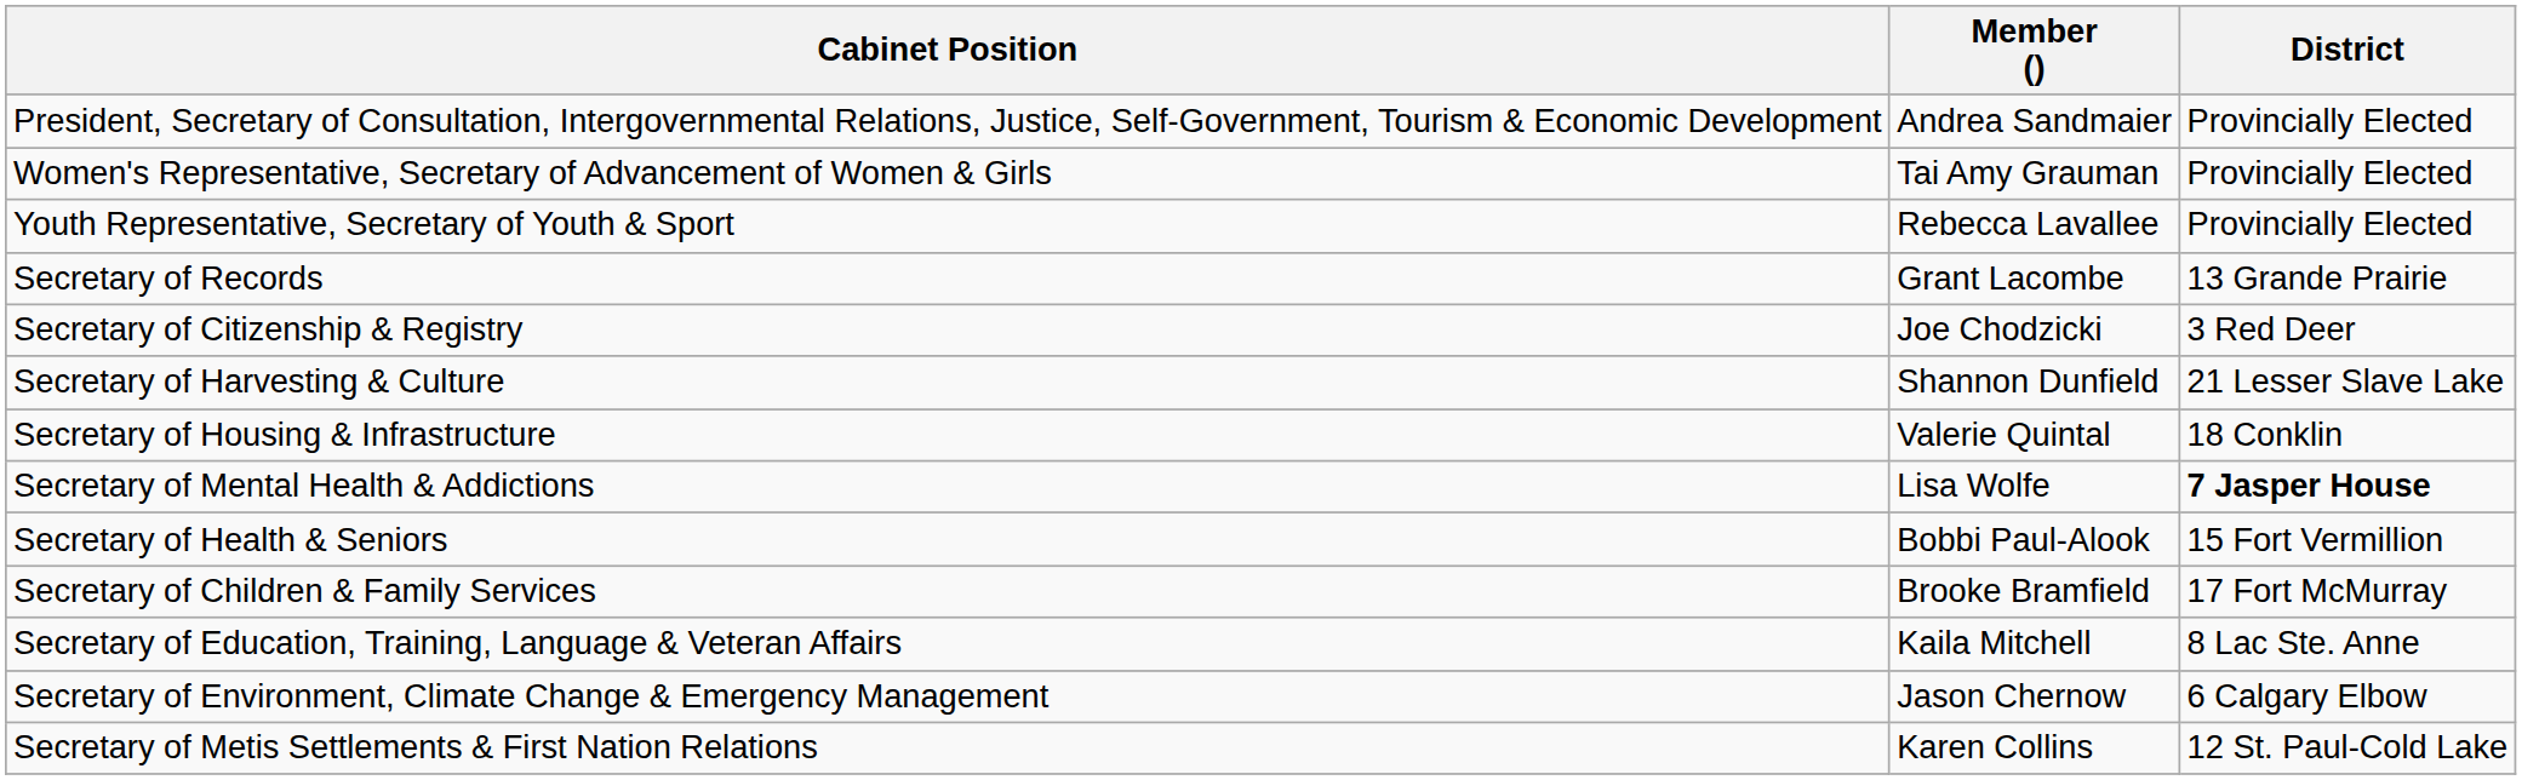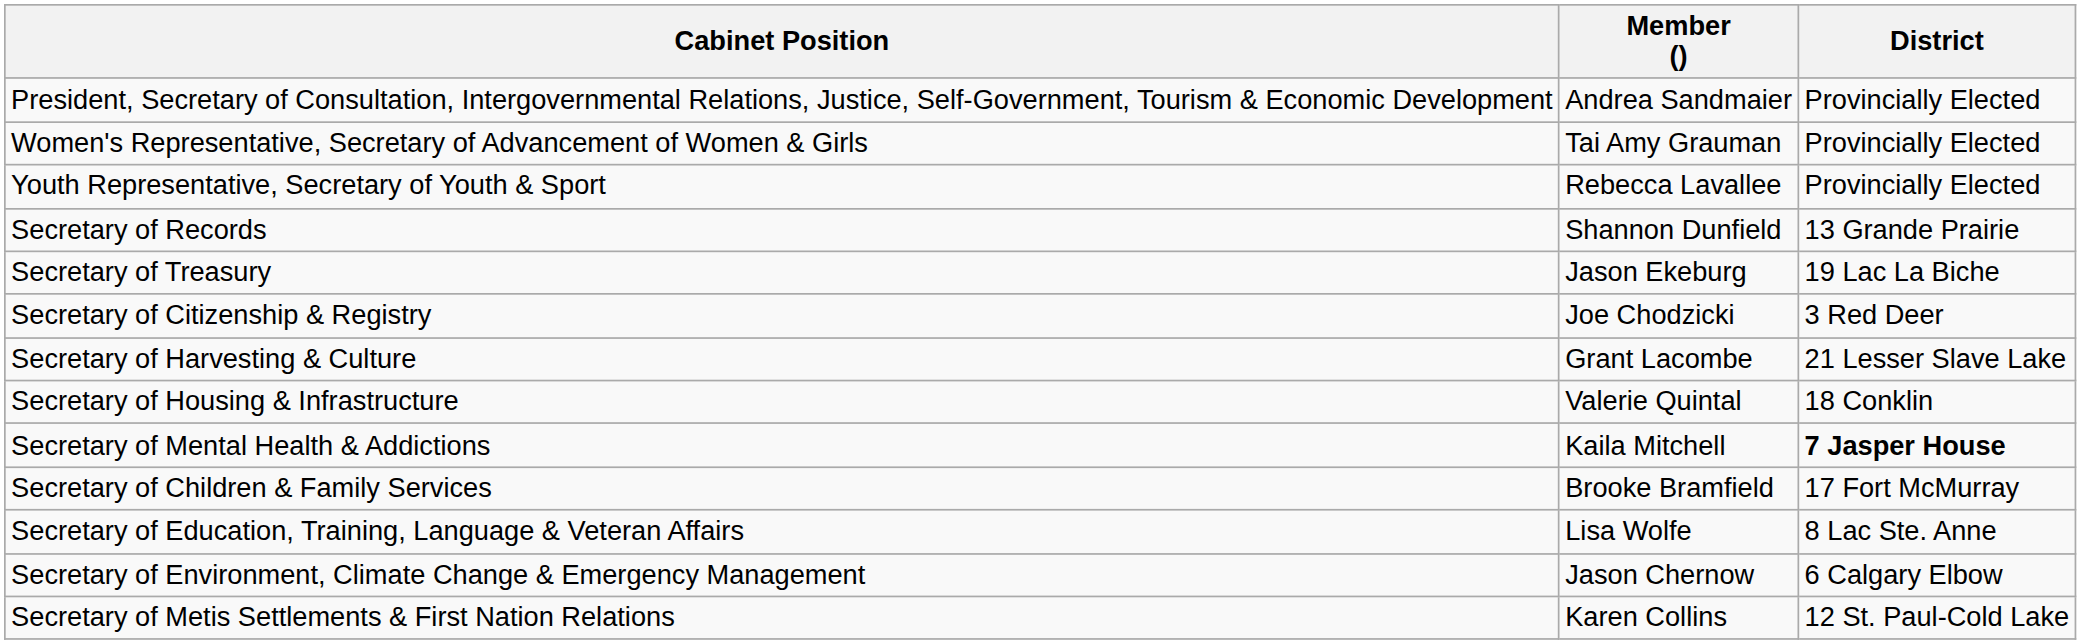 <table class="wikitable">
 <tr>
 <th>Cabinet Position</th>
 <th>Member<br>()</th>
 <th>District</th>
 </tr>
 <tr>
 <td>President, Secretary of Consultation, Intergovernmental Relations, Justice, Self-Government, Tourism & Economic Development</td>
 <td>Andrea Sandmaier</td>
 <td>Provincially Elected</td>
 </tr>
 <tr>
 <td>Women's Representative, Secretary of Advancement of Women & Girls</td>
 <td>Tai Amy Grauman</td>
 <td>Provincially Elected</td>
 </tr>
 <tr>
 <td>Youth Representative, Secretary of Youth & Sport</td>
 <td>Rebecca Lavallee</td>
 <td>Provincially Elected</td>
 </tr>
 <tr>
 <td>Secretary of Records</td>
-<td>Grant Lacombe</td>
+<td>Shannon Dunfield</td>
 <td>13 Grande Prairie</td>
+</tr>
+<tr>
+<td>Secretary of Treasury</td>
+<td>Jason Ekeburg</td>
+<td>19 Lac La Biche</td>
 </tr>
 <tr>
 <td>Secretary of Citizenship & Registry</td>
 <td>Joe Chodzicki</td>
 <td>3 Red Deer</td>
 </tr>
 <tr>
 <td>Secretary of Harvesting & Culture</td>
-<td>Shannon Dunfield</td>
+<td>Grant Lacombe</td>
 <td>21 Lesser Slave Lake</td>
 </tr>
 <tr>
 <td>Secretary of Housing & Infrastructure</td>
 <td>Valerie Quintal</td>
 <td>18 Conklin</td>
 </tr>
 <tr>
 <td>Secretary of Mental Health & Addictions</td>
-<td>Lisa Wolfe</td>
+<td>Kaila Mitchell</td>
 <td><strong>7 Jasper House</strong></td>
-</tr>
-<tr>
-<td>Secretary of Health & Seniors</td>
-<td>Bobbi Paul-Alook</td>
-<td>15 Fort Vermillion</td>
 </tr>
 <tr>
 <td>Secretary of Children & Family Services</td>
 <td>Brooke Bramfield</td>
 <td>17 Fort McMurray</td>
 </tr>
 <tr>
 <td>Secretary of Education, Training, Language & Veteran Affairs</td>
-<td>Kaila Mitchell</td>
+<td>Lisa Wolfe</td>
 <td>8 Lac Ste. Anne</td>
 </tr>
 <tr>
 <td>Secretary of Environment, Climate Change & Emergency Management</td>
 <td>Jason Chernow</td>
 <td>6 Calgary Elbow</td>
 </tr>
 <tr>
 <td>Secretary of Metis Settlements & First Nation Relations</td>
 <td>Karen Collins</td>
 <td>12 St. Paul-Cold Lake</td>
 </tr>
 </table>
